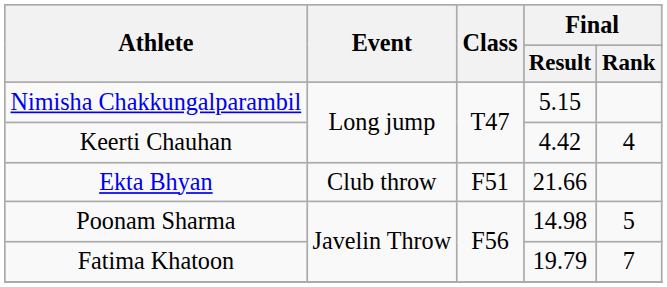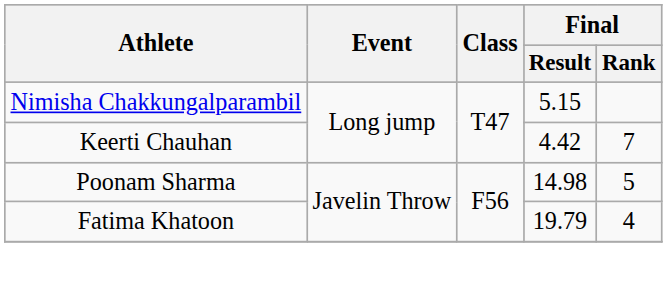 <table class="wikitable" style="text-align:center; font-size:90%">
 <tr>
 <th rowspan="2">Athlete</th>
 <th rowspan="2">Event</th>
 <th rowspan="2">Class</th>
 <th colspan="2">Final</th>
 </tr>
 <tr style="font-size:95%">
 <th>Result</th>
 <th>Rank</th>
 </tr>
 <tr>
 <td><a href='#'>Nimisha Chakkungalparambil</a></td>
 <td rowspan="2">Long jump</td>
 <td rowspan="2">T47</td>
 <td>5.15</td>
 <td></td>
 </tr>
 <tr>
 <td>Keerti Chauhan</td>
 <td>4.42</td>
-<td>4</td>
-</tr>
-<tr>
-<td><a href='#'>Ekta Bhyan</a></td>
-<td>Club throw</td>
-<td>F51</td>
-<td>21.66</td>
-<td></td>
+<td>7</td>
 </tr>
 <tr>
 <td>Poonam Sharma</td>
 <td rowspan="2">Javelin Throw</td>
 <td rowspan="2">F56</td>
 <td>14.98</td>
 <td>5</td>
 </tr>
 <tr>
 <td>Fatima Khatoon</td>
 <td>19.79</td>
-<td>7</td>
+<td>4</td>
 </tr>
 <tr>
 </tr>
 </table>
